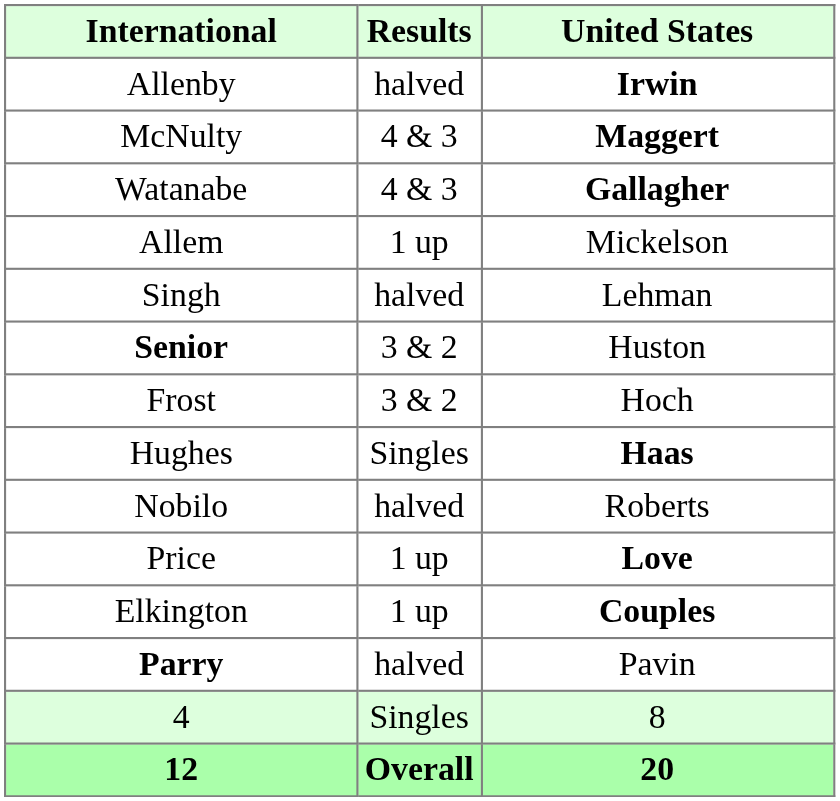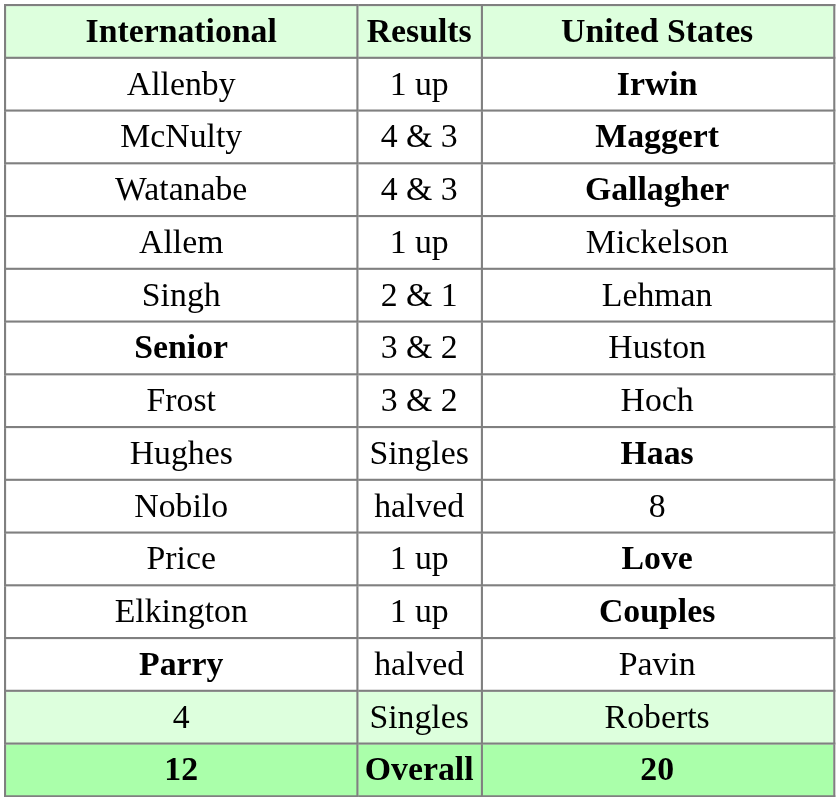 <table border="1" cellpadding="3" style="border-collapse: collapse; text-align:center;">
 <tr style="background:#ddffdd;">
 <th width=160>International</th>
 <th>Results</th>
 <th width=160>United States</th>
 </tr>
 <tr>
 <td>Allenby</td>
-<td>halved</td>
+<td>1 up</td>
 <td><strong>Irwin</strong></td>
 </tr>
 <tr>
 <td>McNulty</td>
 <td>4 & 3</td>
 <td><strong>Maggert</strong></td>
 </tr>
 <tr>
 <td>Watanabe</td>
 <td>4 & 3</td>
 <td><strong>Gallagher</strong></td>
 </tr>
 <tr>
 <td>Allem</td>
 <td>1 up</td>
 <td>Mickelson</td>
 </tr>
 <tr>
 <td>Singh</td>
-<td>halved</td>
+<td>2 & 1</td>
 <td>Lehman</td>
 </tr>
 <tr>
 <td><strong>Senior</strong></td>
 <td>3 & 2</td>
 <td>Huston</td>
 </tr>
 <tr>
 <td>Frost</td>
 <td>3 & 2</td>
 <td>Hoch</td>
 </tr>
 <tr>
 <td>Hughes</td>
 <td>Singles</td>
 <td><strong>Haas</strong></td>
 </tr>
 <tr>
 <td>Nobilo</td>
 <td>halved</td>
-<td>Roberts</td>
+<td>8</td>
 </tr>
 <tr>
 <td>Price</td>
 <td>1 up</td>
 <td><strong>Love</strong></td>
 </tr>
 <tr>
 <td>Elkington</td>
 <td>1 up</td>
 <td><strong>Couples</strong></td>
 </tr>
 <tr>
 <td><strong>Parry</strong></td>
 <td>halved</td>
 <td>Pavin</td>
 </tr>
 <tr style="background:#ddffdd;">
 <td>4</td>
 <td>Singles</td>
-<td>8</td>
+<td>Roberts</td>
 </tr>
 <tr style="background:#aaffaa;">
 <th>12</th>
 <th>Overall</th>
 <th>20</th>
 </tr>
 </table>
